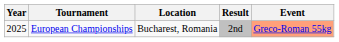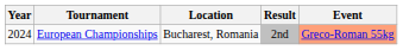 <table class="wikitable" style="font-size:95%;">
 <tr>
 <th>Year</th>
 <th>Tournament</th>
 <th>Location</th>
 <th>Result</th>
 <th>Event</th>
 </tr>
 <tr>
-<td>2025</td>
+<td>2024</td>
 <td><a href='#'>European Championships</a></td>
 <td>Bucharest, Romania</td>
 <td align="center" bgcolor="silver">2nd</td>
 <td style="background: lightsalmon;"><a href='#'>Greco-Roman 55kg</a></td>
 </tr>
 </table>
